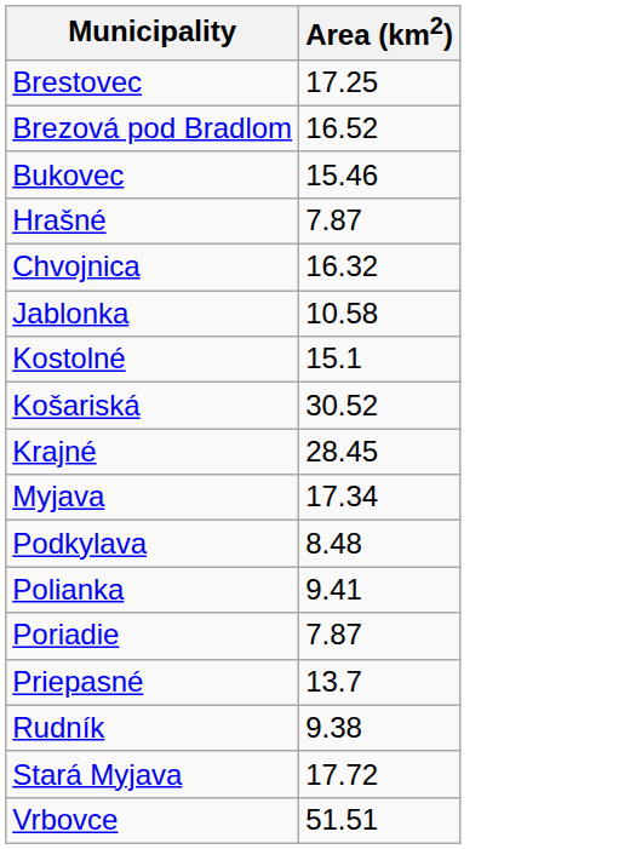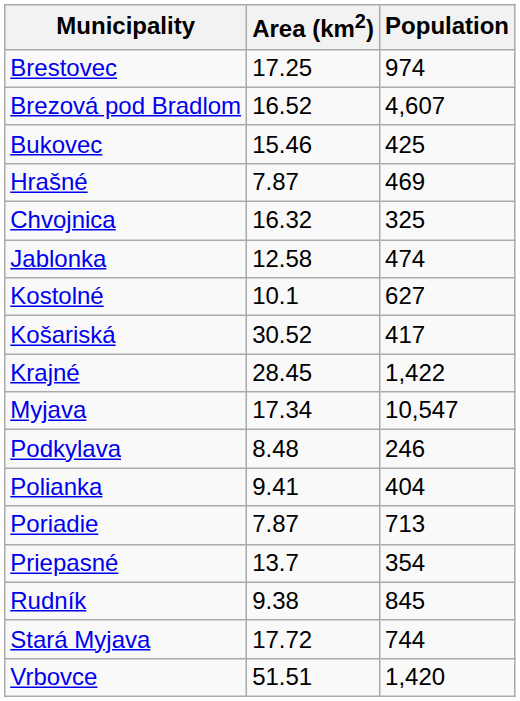 <table class="wikitable sortable">
 <tr>
 <th>Municipality</th>
 <th>Area (km<sup>2</sup>)</th>
+<th>Population</th>
 </tr>
 <tr>
 <td><a href='#'>Brestovec</a></td>
 <td>17.25</td>
+<td>974</td>
 </tr>
 <tr>
 <td><a href='#'>Brezová pod Bradlom</a></td>
 <td>16.52</td>
+<td>4,607</td>
 </tr>
 <tr>
 <td><a href='#'>Bukovec</a></td>
 <td>15.46</td>
+<td>425</td>
 </tr>
 <tr>
 <td><a href='#'>Hrašné</a></td>
 <td>7.87</td>
+<td>469</td>
 </tr>
 <tr>
 <td><a href='#'>Chvojnica</a></td>
 <td>16.32</td>
+<td>325</td>
 </tr>
 <tr>
 <td><a href='#'>Jablonka</a></td>
-<td>10.58</td>
+<td>12.58</td>
+<td>474</td>
 </tr>
 <tr>
 <td><a href='#'>Kostolné</a></td>
-<td>15.1</td>
+<td>10.1</td>
+<td>627</td>
 </tr>
 <tr>
 <td><a href='#'>Košariská</a></td>
 <td>30.52</td>
+<td>417</td>
 </tr>
 <tr>
 <td><a href='#'>Krajné</a></td>
 <td>28.45</td>
+<td>1,422</td>
 </tr>
 <tr>
 <td><a href='#'>Myjava</a></td>
 <td>17.34</td>
+<td>10,547</td>
 </tr>
 <tr>
 <td><a href='#'>Podkylava</a></td>
 <td>8.48</td>
+<td>246</td>
 </tr>
 <tr>
 <td><a href='#'>Polianka</a></td>
 <td>9.41</td>
+<td>404</td>
 </tr>
 <tr>
 <td><a href='#'>Poriadie</a></td>
 <td>7.87</td>
+<td>713</td>
 </tr>
 <tr>
 <td><a href='#'>Priepasné</a></td>
 <td>13.7</td>
+<td>354</td>
 </tr>
 <tr>
 <td><a href='#'>Rudník</a></td>
 <td>9.38</td>
+<td>845</td>
 </tr>
 <tr>
 <td><a href='#'>Stará Myjava</a></td>
 <td>17.72</td>
+<td>744</td>
 </tr>
 <tr>
 <td><a href='#'>Vrbovce</a></td>
 <td>51.51</td>
+<td>1,420</td>
 </tr>
 </table>
